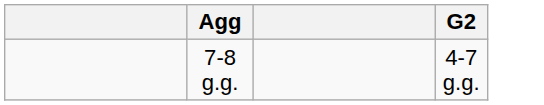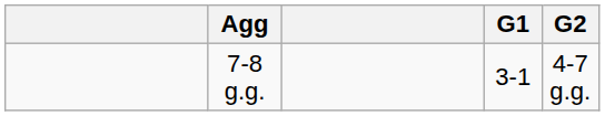 <table class=wikitable style="text-align:center">
 <tr>
 <th width=125></th>
 <th width=40>Agg</th>
 <th width=125></th>
+<th width=30>G1</th>
 <th width=30>G2</th>
 </tr>
 <tr>
 <td style="text-align:right;"></td>
 <td>7-8 g.g.</td>
 <td style="text-align:left;"></td>
+<td>3-1</td>
 <td>4-7 g.g.</td>
 </tr>
 </table>
